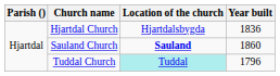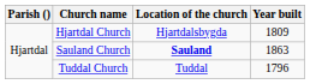 <table class="wikitable" style="text-align:center">
 <tr>
 <th>Parish ()</th>
 <th>Church name</th>
 <th>Location of the church</th>
 <th>Year built</th>
 </tr>
 <tr>
 <td rowspan="3">Hjartdal</td>
 <td><a href='#'>Hjartdal Church</a></td>
 <td><a href='#'>Hjartdalsbygda</a></td>
-<td>1836</td>
+<td>1809</td>
 </tr>
 <tr>
 <td><a href='#'>Sauland Church</a></td>
 <td><strong><a href='#'>Sauland</a></strong></td>
-<td>1860</td>
+<td>1863</td>
 </tr>
 <tr>
 <td><a href='#'>Tuddal Church</a></td>
-<td style="background: paleturquoise;"><a href='#'>Tuddal</a></td>
+<td><a href='#'>Tuddal</a></td>
 <td>1796</td>
 </tr>
 </table>
